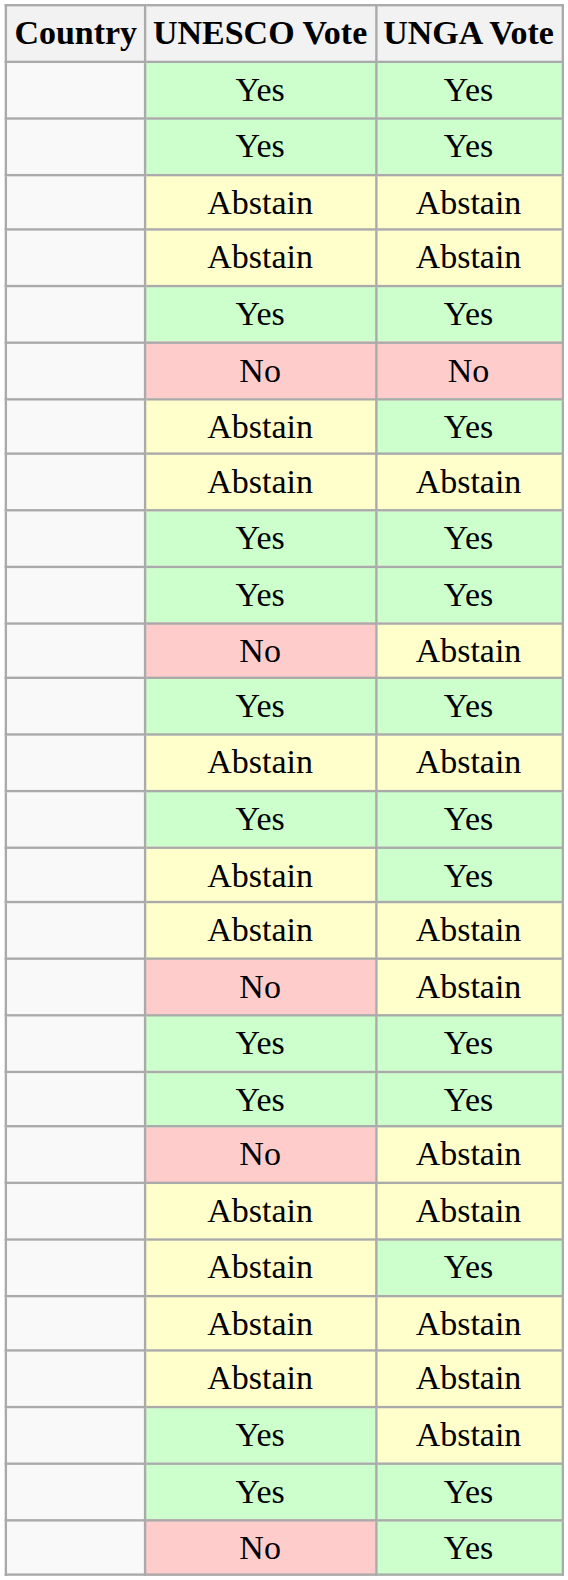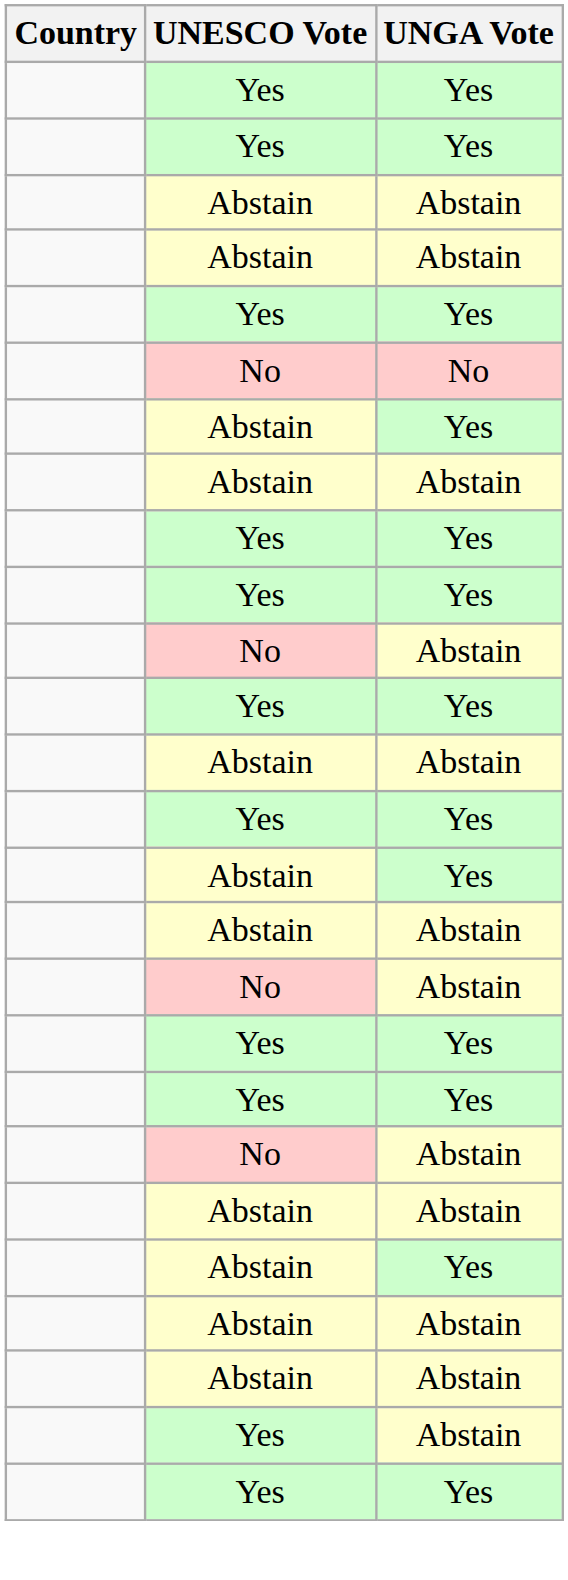 <table class="wikitable sortable" style="float:right; text-align:center; font-size:90%;">
 <tr>
 <th>Country</th>
 <th>UNESCO Vote</th>
 <th>UNGA Vote</th>
 </tr>
 <tr>
 <td align="left"></td>
 <td bgcolor="CCFFCC">Yes</td>
 <td bgcolor="CCFFCC">Yes</td>
 </tr>
 <tr>
 <td align="left"></td>
 <td bgcolor="CCFFCC">Yes</td>
 <td bgcolor="CCFFCC">Yes</td>
 </tr>
 <tr>
 <td align="left"></td>
 <td bgcolor="FFFFCC">Abstain</td>
 <td bgcolor="FFFFCC">Abstain</td>
 </tr>
 <tr>
 <td align="left"></td>
 <td bgcolor="FFFFCC">Abstain</td>
 <td bgcolor="FFFFCC">Abstain</td>
 </tr>
 <tr>
 <td align="left"></td>
 <td bgcolor="CCFFCC">Yes</td>
 <td bgcolor="CCFFCC">Yes</td>
 </tr>
 <tr>
 <td align="left"></td>
 <td bgcolor="FFCCCC">No</td>
 <td bgcolor="FFCCCC">No</td>
 </tr>
 <tr>
 <td align="left"></td>
 <td bgcolor="FFFFCC">Abstain</td>
 <td bgcolor="CCFFCC">Yes</td>
 </tr>
 <tr>
 <td align="left"></td>
 <td bgcolor="FFFFCC">Abstain</td>
 <td bgcolor="FFFFCC">Abstain</td>
 </tr>
 <tr>
 <td align="left"></td>
 <td bgcolor="CCFFCC">Yes</td>
 <td bgcolor="CCFFCC">Yes</td>
 </tr>
 <tr>
 <td align="left"></td>
 <td bgcolor="CCFFCC">Yes</td>
 <td bgcolor="CCFFCC">Yes</td>
 </tr>
 <tr>
 <td align="left"></td>
 <td bgcolor="FFCCCC">No</td>
 <td bgcolor="FFFFCC">Abstain</td>
 </tr>
 <tr>
 <td align="left"></td>
 <td bgcolor="CCFFCC">Yes</td>
 <td bgcolor="CCFFCC">Yes</td>
 </tr>
 <tr>
 <td align="left"></td>
 <td bgcolor="FFFFCC">Abstain</td>
 <td bgcolor="FFFFCC">Abstain</td>
 </tr>
 <tr>
 <td align="left"></td>
 <td bgcolor="CCFFCC">Yes</td>
 <td bgcolor="CCFFCC">Yes</td>
 </tr>
 <tr>
 <td align="left"></td>
 <td bgcolor="FFFFCC">Abstain</td>
 <td bgcolor="CCFFCC">Yes</td>
 </tr>
 <tr>
 <td align="left"></td>
 <td bgcolor="FFFFCC">Abstain</td>
 <td bgcolor="FFFFCC">Abstain</td>
 </tr>
 <tr>
 <td align="left"></td>
 <td bgcolor="FFCCCC">No</td>
 <td bgcolor="FFFFCC">Abstain</td>
 </tr>
 <tr>
 <td align="left"></td>
 <td bgcolor="CCFFCC">Yes</td>
 <td bgcolor="CCFFCC">Yes</td>
 </tr>
 <tr>
 <td align="left"></td>
 <td bgcolor="CCFFCC">Yes</td>
 <td bgcolor="CCFFCC">Yes</td>
 </tr>
 <tr>
 <td align="left"></td>
 <td bgcolor="FFCCCC">No</td>
 <td bgcolor="FFFFCC">Abstain</td>
 </tr>
 <tr>
 <td align="left"></td>
 <td bgcolor="FFFFCC">Abstain</td>
 <td bgcolor="FFFFCC">Abstain</td>
 </tr>
 <tr>
 <td align="left"></td>
 <td bgcolor="FFFFCC">Abstain</td>
 <td bgcolor="CCFFCC">Yes</td>
 </tr>
 <tr>
 <td align="left"></td>
 <td bgcolor="FFFFCC">Abstain</td>
 <td bgcolor="FFFFCC">Abstain</td>
 </tr>
 <tr>
 <td align="left"></td>
 <td bgcolor="FFFFCC">Abstain</td>
 <td bgcolor="FFFFCC">Abstain</td>
 </tr>
 <tr>
 <td align="left"></td>
 <td bgcolor="CCFFCC">Yes</td>
 <td bgcolor="FFFFCC">Abstain</td>
 </tr>
 <tr>
 <td align="left"></td>
 <td bgcolor="CCFFCC">Yes</td>
 <td bgcolor="CCFFCC">Yes</td>
 </tr>
-<tr>
-<td align="left"></td>
-<td bgcolor="FFCCCC">No</td>
-<td bgcolor="CCFFCC">Yes</td>
-</tr>
 </table>
